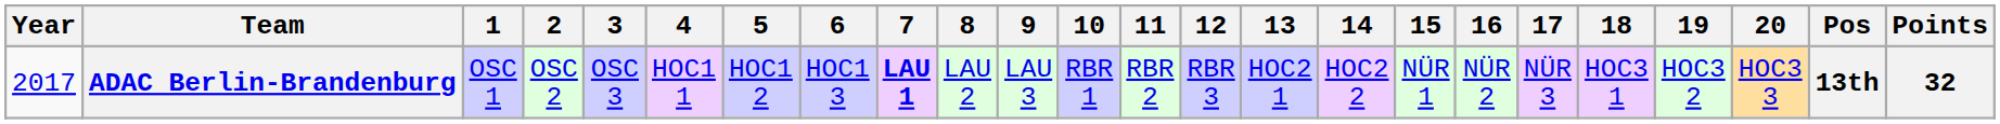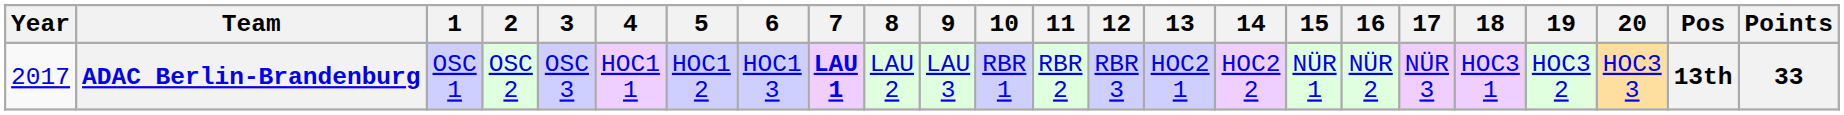 <table class="wikitable" style="text-align:center; font-size:85%">
 <tr>
 <th>Year</th>
 <th>Team</th>
 <th>1</th>
 <th>2</th>
 <th>3</th>
 <th>4</th>
 <th>5</th>
 <th>6</th>
 <th>7</th>
 <th>8</th>
 <th>9</th>
 <th>10</th>
 <th>11</th>
 <th>12</th>
 <th>13</th>
 <th>14</th>
 <th>15</th>
 <th>16</th>
 <th>17</th>
 <th>18</th>
 <th>19</th>
 <th>20</th>
 <th>Pos</th>
 <th>Points</th>
 </tr>
 <tr>
 <td><a href='#'>2017</a></td>
 <th nowrap><a href='#'>ADAC Berlin-Brandenburg</a></th>
 <td style="background:#CFCFFF;"><a href='#'>OSC<br>1</a><br></td>
 <td style="background:#DFFFDF;"><a href='#'>OSC<br>2</a><br></td>
 <td style="background:#CFCFFF;"><a href='#'>OSC<br>3</a><br></td>
 <td style="background:#EFCFFF;"><a href='#'>HOC1<br>1</a><br></td>
 <td style="background:#CFCFFF;"><a href='#'>HOC1<br>2</a><br></td>
 <td style="background:#CFCFFF;"><a href='#'>HOC1<br>3</a><br></td>
 <td style="background:#EFCFFF;"><strong><a href='#'>LAU<br>1</a><br></strong></td>
 <td style="background:#DFFFDF;"><a href='#'>LAU<br>2</a><br></td>
 <td style="background:#DFFFDF;"><a href='#'>LAU<br>3</a><br></td>
 <td style="background:#CFCFFF;"><a href='#'>RBR<br>1</a><br></td>
 <td style="background:#DFFFDF;"><a href='#'>RBR<br>2</a><br></td>
 <td style="background:#CFCFFF;"><a href='#'>RBR<br>3</a><br></td>
 <td style="background:#CFCFFF;"><a href='#'>HOC2<br>1</a><br></td>
 <td style="background:#EFCFFF;"><a href='#'>HOC2<br>2</a><br></td>
 <td style="background:#DFFFDF;"><a href='#'>NÜR<br>1</a><br></td>
 <td style="background:#DFFFDF;"><a href='#'>NÜR<br>2</a><br></td>
 <td style="background:#EFCFFF;"><a href='#'>NÜR<br>3</a><br></td>
 <td style="background:#EFCFFF;"><a href='#'>HOC3<br>1</a><br></td>
 <td style="background:#DFFFDF;"><a href='#'>HOC3<br>2</a><br></td>
 <td style="background:#FFDF9F;"><a href='#'>HOC3<br>3</a><br></td>
 <th>13th</th>
-<th>32</th>
+<th>33</th>
 </tr>
 </table>
